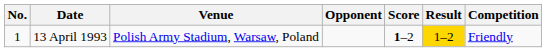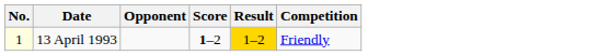 <table class="wikitable sortable">
 <tr>
 <th scope=col>No.</th>
 <th scope=col>Date</th>
-<th scope=col>Venue</th>
 <th scope=col>Opponent</th>
 <th scope=col>Score</th>
 <th scope=col>Result</th>
 <th scope=col>Competition</th>
 </tr>
 <tr>
-<td align=center>1</td>
+<td align=center style="background: lightyellow;">1</td>
 <td>13 April 1993</td>
-<td><a href='#'>Polish Army Stadium</a>, <a href='#'>Warsaw</a>, Poland</td>
 <td></td>
 <td align=center><strong>1</strong>–2</td>
 <td align=center style="background: gold;">1–2</td>
 <td><a href='#'>Friendly</a></td>
 </tr>
 </table>
